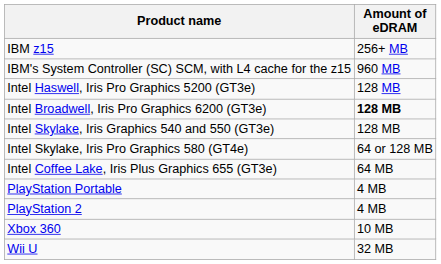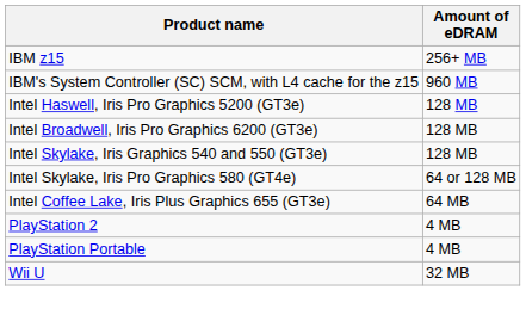 <table class="wikitable">
 <tr>
 <th>Product name</th>
 <th>Amount of<br>eDRAM</th>
 </tr>
 <tr>
 <td>IBM <a href='#'>z15</a></td>
 <td>256+ <a href='#'>MB</a></td>
 </tr>
 <tr>
 <td>IBM's System Controller (SC) SCM, with L4 cache for the z15</td>
 <td>960 <a href='#'>MB</a></td>
 </tr>
 <tr>
 <td>Intel <a href='#'>Haswell</a>, Iris Pro Graphics 5200 (GT3e)</td>
 <td>128 <a href='#'>MB</a></td>
 </tr>
 <tr>
 <td>Intel <a href='#'>Broadwell</a>, Iris Pro Graphics 6200 (GT3e)</td>
-<td><strong>128 MB</strong></td>
+<td>128 MB</td>
 </tr>
 <tr>
 <td>Intel <a href='#'>Skylake</a>, Iris Graphics 540 and 550 (GT3e)</td>
 <td>128 MB</td>
 </tr>
 <tr>
 <td>Intel Skylake, Iris Pro Graphics 580 (GT4e)</td>
 <td>64 or 128 MB</td>
 </tr>
 <tr>
 <td>Intel <a href='#'>Coffee Lake</a>, Iris Plus Graphics 655 (GT3e)</td>
 <td>64 MB</td>
 </tr>
 <tr>
-<td><a href='#'>PlayStation Portable</a></td>
-<td>4 MB</td>
-</tr>
-<tr>
 <td><a href='#'>PlayStation&nbsp;2</a></td>
 <td>4 MB</td>
 </tr>
 <tr>
-<td><a href='#'>Xbox&nbsp;360</a></td>
-<td>10 MB</td>
+<td><a href='#'>PlayStation Portable</a></td>
+<td>4 MB</td>
 </tr>
 <tr>
 <td><a href='#'>Wii&nbsp;U</a></td>
 <td>32 MB</td>
 </tr>
 </table>
